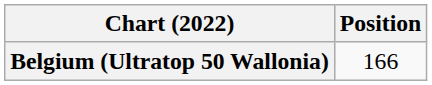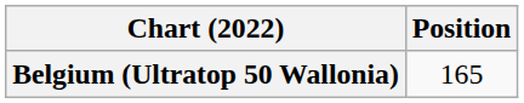 <table class="wikitable plainrowheaders" style="text-align:center">
 <tr>
 <th scope="col">Chart (2022)</th>
 <th scope="col">Position</th>
 </tr>
 <tr>
 <th scope="row">Belgium (Ultratop 50 Wallonia)</th>
-<td>166</td>
+<td>165</td>
 </tr>
 </table>
